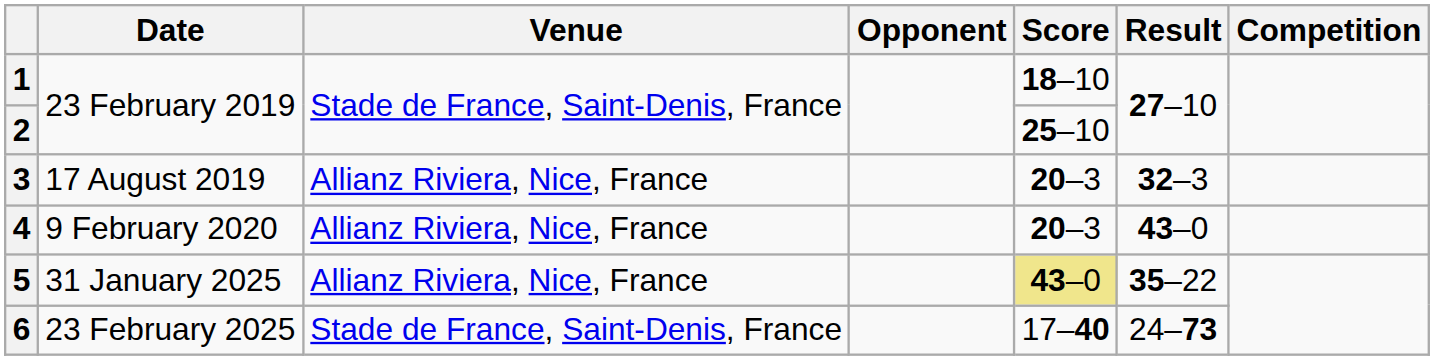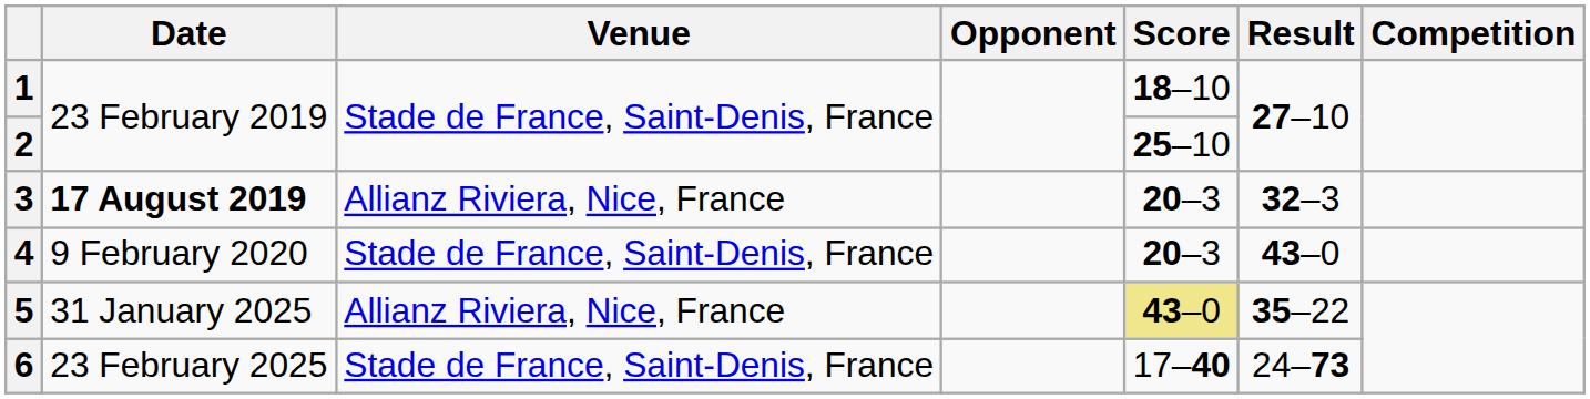 <table class="wikitable plainrowheaders" style="font-size:85%;">
 <tr>
 <th scope=col></th>
 <th scope=col data-sort-type=date>Date</th>
 <th scope=col>Venue</th>
 <th scope=col>Opponent</th>
 <th scope=col>Score</th>
 <th scope=col>Result</th>
 <th scope=col>Competition</th>
 </tr>
 <tr>
 <th scope=row>1</th>
 <td rowspan=2>23 February 2019</td>
 <td rowspan=2><a href='#'>Stade de France</a>, <a href='#'>Saint-Denis</a>, France</td>
 <td rowspan=2></td>
 <td align=center><strong>18</strong>–10</td>
 <td rowspan=2 style="text-align:center;"><strong>27</strong>–10</td>
 <td rowspan=2></td>
 </tr>
 <tr>
 <th scope=row>2</th>
 <td align=center><strong>25</strong>–10</td>
 </tr>
 <tr>
 <th scope=row>3</th>
-<td>17 August 2019</td>
+<td><strong>17 August 2019</strong></td>
 <td><a href='#'>Allianz Riviera</a>, <a href='#'>Nice</a>, France</td>
 <td></td>
 <td align=center><strong>20</strong>–3</td>
 <td align=center><strong>32</strong>–3</td>
 <td></td>
 </tr>
 <tr>
 <th scope=row>4</th>
 <td>9 February 2020</td>
-<td><a href='#'>Allianz Riviera</a>, <a href='#'>Nice</a>, France</td>
+<td><a href='#'>Stade de France</a>, <a href='#'>Saint-Denis</a>, France</td>
 <td></td>
 <td align=center><strong>20</strong>–3</td>
 <td style="text-align:center;"><strong>43</strong>–0</td>
 <td></td>
 </tr>
 <tr>
 <th scope=row>5</th>
 <td>31 January 2025</td>
 <td><a href='#'>Allianz Riviera</a>, <a href='#'>Nice</a>, France</td>
 <td></td>
 <td align=center style="background: khaki;"><strong>43</strong>–0</td>
 <td align=center><strong>35</strong>–22</td>
 <td rowspan=2></td>
 </tr>
 <tr>
 <th scope=row>6</th>
 <td>23 February 2025</td>
 <td><a href='#'>Stade de France</a>, <a href='#'>Saint-Denis</a>, France</td>
 <td></td>
 <td align=center>17–<strong>40</strong></td>
 <td align=center>24–<strong>73</strong></td>
 </tr>
 </table>
